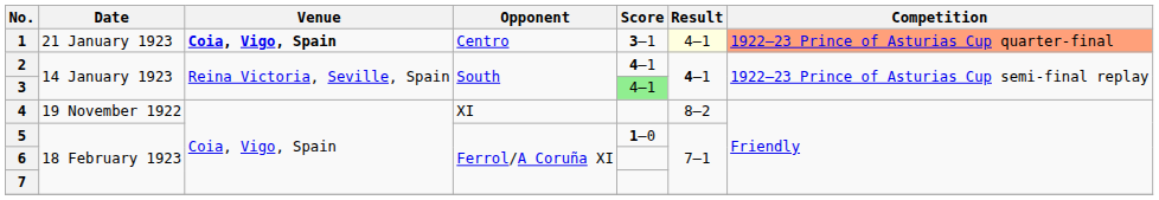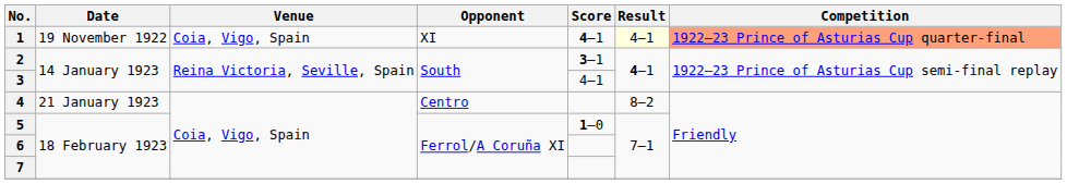 <table class="wikitable sortable plainrowheaders">
 <tr>
 <th scope=col>No.</th>
 <th scope=col>Date</th>
 <th scope=col>Venue</th>
 <th scope=col>Opponent</th>
 <th scope=col>Score</th>
 <th scope=col>Result</th>
 <th scope=col>Competition</th>
 </tr>
 <tr>
 <th scope=row style=text-align:center>1</th>
-<td rowspan="1">21 January 1923</td>
-<td rowspan="1"><strong><a href='#'>Coia</a>, <a href='#'>Vigo</a>, Spain</strong></td>
-<td rowspan="1"> <a href='#'>Centro</a></td>
-<td align=center><strong>3</strong>–1</td>
+<td rowspan="1">19 November 1922</td>
+<td rowspan="1"><a href='#'>Coia</a>, <a href='#'>Vigo</a>, Spain</td>
+<td rowspan="1"> XI</td>
+<td align=center><strong>4</strong>–1</td>
 <td rowspan="1" align=center style="background: lightyellow;">4–1</td>
 <td rowspan="1" style="background: lightsalmon;"><a href='#'>1922–23 Prince of Asturias Cup</a> quarter-final</td>
 </tr>
 <tr>
 <th scope=row style=text-align:center>2</th>
 <td rowspan="2">14 January 1923</td>
 <td rowspan="2"><a href='#'>Reina Victoria</a>, <a href='#'>Seville</a>, Spain</td>
 <td rowspan="2"> <a href='#'>South</a></td>
-<td align=center><strong>4</strong>–1</td>
+<td align=center><strong>3</strong>–1</td>
 <td rowspan="2" align=center><strong>4</strong>–1</td>
 <td rowspan="2"><a href='#'>1922–23 Prince of Asturias Cup</a> semi-final replay</td>
 </tr>
 <tr>
 <th scope=row style=text-align:center>3</th>
-<td align=center style="background: lightgreen;">4–1</td>
+<td align=center>4–1</td>
 </tr>
 <tr>
 <th scope=row style=text-align:center>4</th>
-<td rowspan="1">19 November 1922</td>
+<td rowspan="1">21 January 1923</td>
 <td rowspan="4"><a href='#'>Coia</a>, <a href='#'>Vigo</a>, Spain</td>
-<td rowspan="1"> XI</td>
+<td rowspan="1"> <a href='#'>Centro</a></td>
 <td align=center></td>
 <td rowspan="1" align=center>8–2</td>
 <td rowspan="4"><a href='#'>Friendly</a></td>
 </tr>
 <tr>
 <th scope=row style=text-align:center>5</th>
 <td rowspan="3">18 February 1923</td>
 <td rowspan="3"> <a href='#'>Ferrol</a>/<a href='#'>A Coruña</a> XI</td>
 <td align=center><strong>1</strong>–0</td>
 <td rowspan="3" align=center>7–1</td>
 </tr>
 <tr>
 <th scope=row style=text-align:center>6</th>
 <td align=center></td>
 </tr>
 <tr>
 <th scope=row style=text-align:center>7</th>
 <td align=center></td>
 </tr>
 <tr>
 </tr>
 </table>
